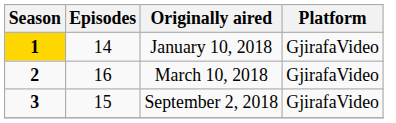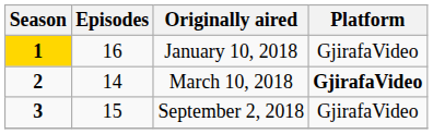 <table class="wikitable">
 <tr>
 <th>Season</th>
 <th>Episodes</th>
 <th>Originally aired</th>
 <th>Platform</th>
 </tr>
 <tr>
 <td align="center" style="background: gold;"><strong>1</strong></td>
-<td align="center">14</td>
+<td align="center">16</td>
 <td align="center">January 10, 2018</td>
 <td align="center">GjirafaVideo</td>
 </tr>
 <tr>
 <td align="center"><strong>2</strong></td>
-<td align="center">16</td>
+<td align="center">14</td>
 <td align="center">March 10, 2018</td>
-<td align="center">GjirafaVideo</td>
+<td align="center"><strong>GjirafaVideo</strong></td>
 </tr>
 <tr>
 <td align="center"><strong>3</strong></td>
 <td align="center">15</td>
 <td align="center">September 2, 2018</td>
 <td align="center">GjirafaVideo</td>
 </tr>
 <tr>
 </tr>
 </table>
